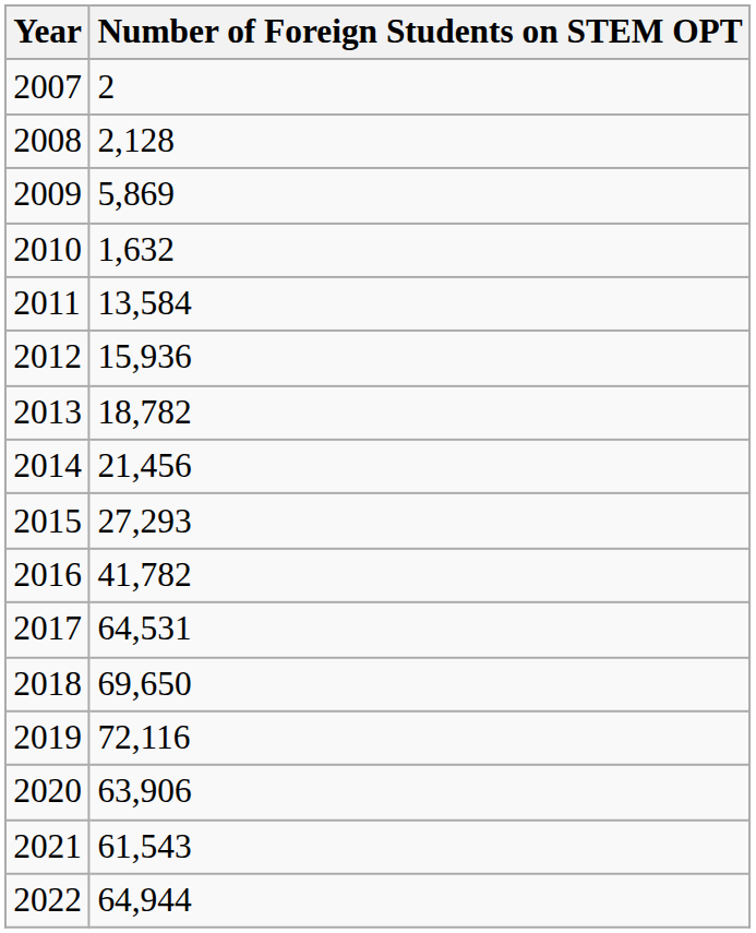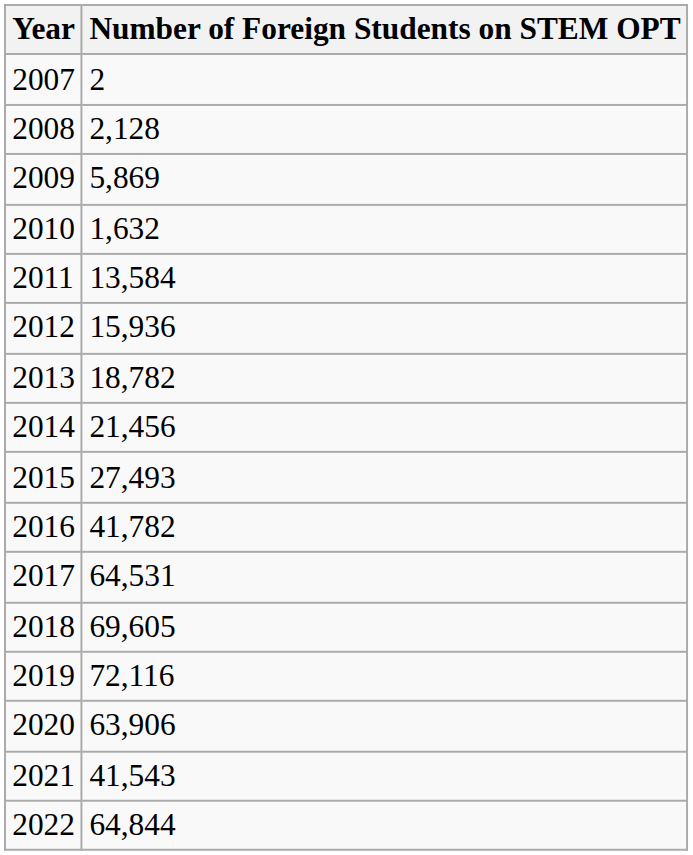 <table class="wikitable">
 <tr>
 <th>Year</th>
 <th>Number of Foreign Students on STEM OPT</th>
 </tr>
 <tr>
 <td>2007</td>
 <td>2</td>
 </tr>
 <tr>
 <td>2008</td>
 <td>2,128</td>
 </tr>
 <tr>
 <td>2009</td>
 <td>5,869</td>
 </tr>
 <tr>
 <td>2010</td>
 <td>1,632</td>
 </tr>
 <tr>
 <td>2011</td>
 <td>13,584</td>
 </tr>
 <tr>
 <td>2012</td>
 <td>15,936</td>
 </tr>
 <tr>
 <td>2013</td>
 <td>18,782</td>
 </tr>
 <tr>
 <td>2014</td>
 <td>21,456</td>
 </tr>
 <tr>
 <td>2015</td>
-<td>27,293</td>
+<td>27,493</td>
 </tr>
 <tr>
 <td>2016</td>
 <td>41,782</td>
 </tr>
 <tr>
 <td>2017</td>
 <td>64,531</td>
 </tr>
 <tr>
 <td>2018</td>
-<td>69,650</td>
+<td>69,605</td>
 </tr>
 <tr>
 <td>2019</td>
 <td>72,116</td>
 </tr>
 <tr>
 <td>2020</td>
 <td>63,906</td>
 </tr>
 <tr>
 <td>2021</td>
-<td>61,543</td>
+<td>41,543</td>
 </tr>
 <tr>
 <td>2022</td>
-<td>64,944</td>
+<td>64,844</td>
 </tr>
 </table>
